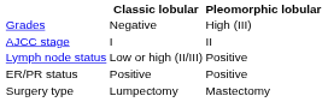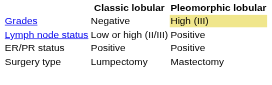 <table>
 <tr>
 <th></th>
 <th>Classic lobular</th>
 <th>Pleomorphic lobular</th>
 </tr>
 <tr>
 <td><a href='#'>Grades</a></td>
 <td>Negative</td>
-<td>High (III)</td>
-</tr>
-<tr>
-<td><a href='#'>AJCC stage</a></td>
-<td>I</td>
-<td>II</td>
+<td style="background: khaki;">High (III)</td>
 </tr>
 <tr>
 <td><a href='#'>Lymph node status</a></td>
 <td>Low or high (II/III)</td>
 <td>Positive</td>
 </tr>
 <tr>
 <td>ER/PR status</td>
 <td>Positive</td>
 <td>Positive</td>
 </tr>
 <tr>
 <td>Surgery type</td>
 <td>Lumpectomy</td>
 <td>Mastectomy</td>
 </tr>
 </table>
